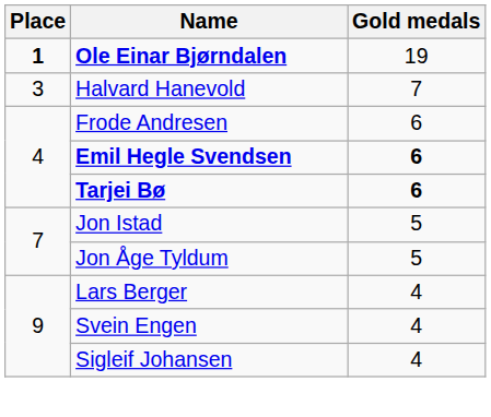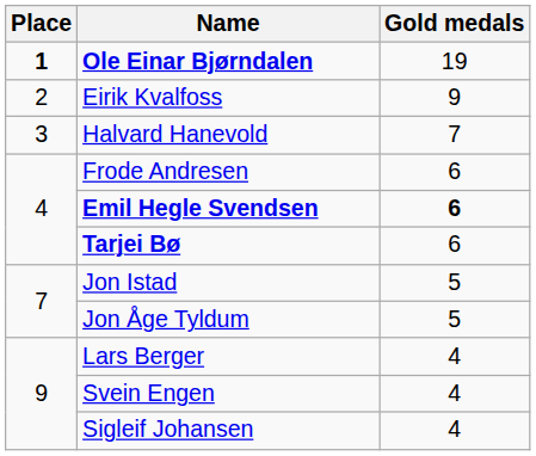 <table class="wikitable">
 <tr>
 <th style="width:30px;" class="hintergrundfarbe6">Place</th>
 <th style="width:200px;" class="hintergrundfarbe6">Name</th>
 <th style="width:50px;" class="hintergrundfarbe6">Gold medals</th>
 </tr>
 <tr>
 <td align="center"><strong>1</strong></td>
 <td><strong><a href='#'>Ole Einar Bjørndalen</a></strong></td>
 <td align="center">19</td>
+</tr>
+<tr>
+<td align="center">2</td>
+<td><a href='#'>Eirik Kvalfoss</a></td>
+<td align="center">9</td>
 </tr>
 <tr>
 <td align="center">3</td>
 <td><a href='#'>Halvard Hanevold</a></td>
 <td align="center">7</td>
 </tr>
 <tr>
 <td rowspan=3 align="center">4</td>
 <td><a href='#'>Frode Andresen</a></td>
 <td align="center">6</td>
 </tr>
 <tr>
 <td><strong><a href='#'>Emil Hegle Svendsen</a></strong></td>
 <td align="center"><strong>6</strong></td>
 </tr>
 <tr>
 <td><strong><a href='#'>Tarjei Bø</a></strong></td>
-<td align="center"><strong>6</strong></td>
+<td align="center">6</td>
 </tr>
 <tr>
 <td rowspan=2 align="center">7</td>
 <td><a href='#'>Jon Istad</a></td>
 <td align="center">5</td>
 </tr>
 <tr>
 <td><a href='#'>Jon Åge Tyldum</a></td>
 <td align="center">5</td>
 </tr>
 <tr>
 <td rowspan=3 align="center">9</td>
 <td><a href='#'>Lars Berger</a></td>
 <td align="center">4</td>
 </tr>
 <tr>
 <td><a href='#'>Svein Engen</a></td>
 <td align="center">4</td>
 </tr>
 <tr>
 <td><a href='#'>Sigleif Johansen</a></td>
 <td align="center">4</td>
 </tr>
 </table>
